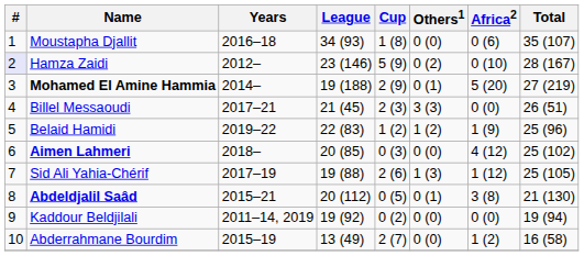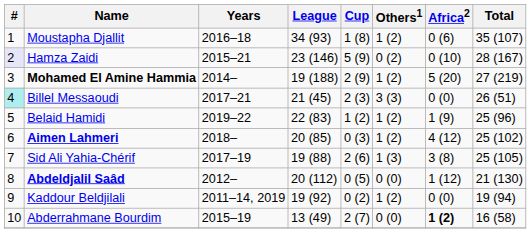 <table class="wikitable sortable plainrowheaders">
 <tr>
 <th scope="col">#</th>
 <th scope="col">Name</th>
 <th scope="col" data-sort-type="number">Years</th>
 <th scope="col" data-sort-type="number"><a href='#'>League</a></th>
 <th scope="col" data-sort-type="number"><a href='#'>Cup</a></th>
 <th scope="col" data-sort-type="number">Others<sup>1</sup><br></th>
 <th scope="col" data-sort-type="number"><a href='#'>Africa</a><sup>2</sup><br></th>
 <th scope="col" data-sort-type="number">Total</th>
 </tr>
 <tr>
 <td>1</td>
 <td align="left"> <a href='#'>Moustapha Djallit</a></td>
 <td>2016–18</td>
 <td>34 (93)</td>
 <td>1 (8)</td>
-<td>0 (0)</td>
+<td>1 (2)</td>
 <td>0 (6)</td>
 <td>35 (107)</td>
 </tr>
 <tr>
 <td style="background: lavender;">2</td>
 <td align="left"> <a href='#'>Hamza Zaidi</a></td>
-<td>2012–</td>
+<td>2015–21</td>
 <td>23 (146)</td>
 <td>5 (9)</td>
 <td>0 (2)</td>
 <td>0 (10)</td>
 <td>28 (167)</td>
 </tr>
 <tr>
 <td>3</td>
 <td align="left"> <strong>Mohamed El Amine Hammia</strong></td>
 <td>2014–</td>
 <td>19 (188)</td>
 <td>2 (9)</td>
-<td>0 (1)</td>
+<td>1 (2)</td>
 <td>5 (20)</td>
 <td>27 (219)</td>
 </tr>
 <tr>
-<td>4</td>
+<td style="background: paleturquoise;">4</td>
 <td align="left"> <a href='#'>Billel Messaoudi</a></td>
 <td>2017–21</td>
 <td>21 (45)</td>
 <td>2 (3)</td>
 <td>3 (3)</td>
 <td>0 (0)</td>
 <td>26 (51)</td>
 </tr>
 <tr>
 <td>5</td>
 <td align="left"> <a href='#'>Belaid Hamidi</a></td>
 <td>2019–22</td>
 <td>22 (83)</td>
 <td>1 (2)</td>
 <td>1 (2)</td>
 <td>1 (9)</td>
 <td>25 (96)</td>
 </tr>
 <tr>
 <td>6</td>
 <td align="left"> <strong><a href='#'>Aimen Lahmeri</a></strong></td>
 <td>2018–</td>
 <td>20 (85)</td>
 <td>0 (3)</td>
-<td>0 (0)</td>
+<td>1 (2)</td>
 <td>4 (12)</td>
 <td>25 (102)</td>
 </tr>
 <tr>
 <td>7</td>
 <td align="left"> <a href='#'>Sid Ali Yahia-Chérif</a></td>
 <td>2017–19</td>
 <td>19 (88)</td>
 <td>2 (6)</td>
 <td>1 (3)</td>
-<td>1 (12)</td>
+<td>3 (8)</td>
 <td>25 (105)</td>
 </tr>
 <tr>
 <td>8</td>
 <td align="left"> <strong><a href='#'>Abdeldjalil Saâd</a></strong></td>
-<td>2015–21</td>
+<td>2012–</td>
 <td>20 (112)</td>
 <td>0 (5)</td>
-<td>0 (1)</td>
-<td>3 (8)</td>
+<td>0 (0)</td>
+<td>1 (12)</td>
 <td>21 (130)</td>
 </tr>
 <tr>
 <td>9</td>
 <td align="left"> <a href='#'>Kaddour Beldjilali</a></td>
 <td>2011–14, 2019</td>
 <td>19 (92)</td>
 <td>0 (2)</td>
-<td>0 (0)</td>
+<td>1 (2)</td>
 <td>0 (0)</td>
 <td>19 (94)</td>
 </tr>
 <tr>
 <td>10</td>
 <td align="left"> <a href='#'>Abderrahmane Bourdim</a></td>
 <td>2015–19</td>
 <td>13 (49)</td>
 <td>2 (7)</td>
 <td>0 (0)</td>
-<td>1 (2)</td>
+<td><strong>1 (2)</strong></td>
 <td>16 (58)</td>
 </tr>
 <tr>
 </tr>
 </table>
